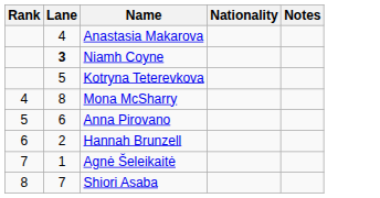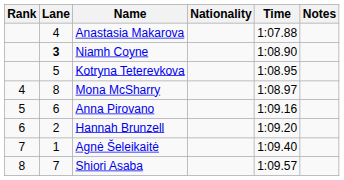 <table class="wikitable sortable" style="text-align:center">
 <tr>
 <th>Rank</th>
 <th>Lane</th>
 <th>Name</th>
 <th>Nationality</th>
+<th>Time</th>
 <th>Notes</th>
 </tr>
 <tr>
 <td></td>
 <td>4</td>
 <td align=left><a href='#'>Anastasia Makarova</a></td>
 <td align=left></td>
+<td>1:07.88</td>
 <td></td>
 </tr>
 <tr>
 <td></td>
 <td><strong>3</strong></td>
 <td align=left><a href='#'>Niamh Coyne</a></td>
 <td align=left></td>
+<td>1:08.90</td>
 <td></td>
 </tr>
 <tr>
 <td></td>
 <td>5</td>
 <td align=left><a href='#'>Kotryna Teterevkova</a></td>
 <td align=left></td>
+<td>1:08.95</td>
 <td></td>
 </tr>
 <tr>
 <td>4</td>
 <td>8</td>
 <td align=left><a href='#'>Mona McSharry</a></td>
 <td align=left></td>
+<td>1:08.97</td>
 <td></td>
 </tr>
 <tr>
 <td>5</td>
 <td>6</td>
 <td align=left><a href='#'>Anna Pirovano</a></td>
 <td align=left></td>
+<td>1:09.16</td>
 <td></td>
 </tr>
 <tr>
 <td>6</td>
 <td>2</td>
 <td align=left><a href='#'>Hannah Brunzell</a></td>
 <td align=left></td>
+<td>1:09.20</td>
 <td></td>
 </tr>
 <tr>
 <td>7</td>
 <td>1</td>
 <td align=left><a href='#'>Agnė Šeleikaitė</a></td>
 <td align=left></td>
+<td>1:09.40</td>
 <td></td>
 </tr>
 <tr>
 <td>8</td>
 <td>7</td>
 <td align=left><a href='#'>Shiori Asaba</a></td>
 <td align=left></td>
+<td>1:09.57</td>
 <td></td>
 </tr>
 </table>
